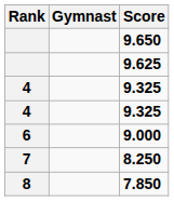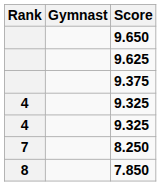 <table class="wikitable sortable">
 <tr>
 <th scope="col">Rank</th>
 <th scope="col">Gymnast</th>
 <th scope="col">Score</th>
 </tr>
 <tr>
 <th scope="row"></th>
 <td></td>
 <td><strong>9.650</strong></td>
 </tr>
 <tr>
 <th scope="row"></th>
 <td></td>
 <td><strong>9.625</strong></td>
 </tr>
 <tr>
+<th scope="row"></th>
+<td></td>
+<td><strong>9.375</strong></td>
+</tr>
+<tr>
 <th scope="row">4</th>
 <td></td>
 <td><strong>9.325</strong></td>
 </tr>
 <tr>
 <th scope="row">4</th>
 <td></td>
 <td><strong>9.325</strong></td>
-</tr>
-<tr>
-<th scope="row">6</th>
-<td></td>
-<td><strong>9.000</strong></td>
 </tr>
 <tr>
 <th scope="row">7</th>
 <td></td>
 <td><strong>8.250</strong></td>
 </tr>
 <tr>
 <th scope="row">8</th>
 <td></td>
 <td><strong>7.850</strong></td>
 </tr>
 </table>
